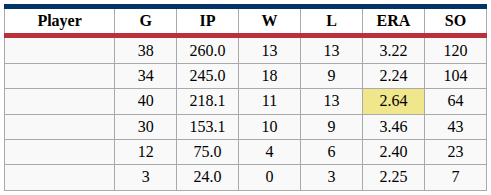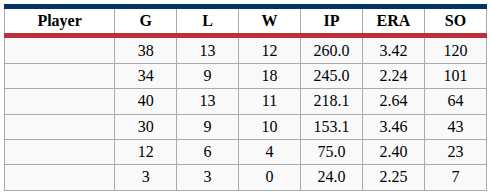 <table class="wikitable sortable">
 <tr>
 <th style="background:#FFFFFF; border-top:#023465 5px solid; border-bottom:#ba313c 5px solid;" width="16%">Player</th>
 <th style="background:#FFFFFF; border-top:#023465 5px solid; border-bottom:#ba313c 5px solid;" width="9%">G</th>
+<th style="background:#FFFFFF; border-top:#023465 5px solid; border-bottom:#ba313c 5px solid;" width="9%">L</th>
+<th style="background:#FFFFFF; border-top:#023465 5px solid; border-bottom:#ba313c 5px solid;" width="9%">W</th>
 <th style="background:#FFFFFF; border-top:#023465 5px solid; border-bottom:#ba313c 5px solid;" width="9%">IP</th>
-<th style="background:#FFFFFF; border-top:#023465 5px solid; border-bottom:#ba313c 5px solid;" width="9%">W</th>
-<th style="background:#FFFFFF; border-top:#023465 5px solid; border-bottom:#ba313c 5px solid;" width="9%">L</th>
 <th style="background:#FFFFFF; border-top:#023465 5px solid; border-bottom:#ba313c 5px solid;" width="9%">ERA</th>
 <th style="background:#FFFFFF; border-top:#023465 5px solid; border-bottom:#ba313c 5px solid;" width="9%">SO</th>
 </tr>
 <tr align="center">
 <td></td>
 <td>38</td>
+<td>13</td>
+<td>12</td>
 <td>260.0</td>
-<td>13</td>
-<td>13</td>
-<td>3.22</td>
+<td>3.42</td>
 <td>120</td>
 </tr>
 <tr align="center">
 <td></td>
 <td>34</td>
+<td>9</td>
+<td>18</td>
 <td>245.0</td>
-<td>18</td>
-<td>9</td>
 <td>2.24</td>
-<td>104</td>
+<td>101</td>
 </tr>
 <tr align="center">
 <td></td>
 <td>40</td>
+<td>13</td>
+<td>11</td>
 <td>218.1</td>
-<td>11</td>
-<td>13</td>
-<td style="background: khaki;">2.64</td>
+<td>2.64</td>
 <td>64</td>
 </tr>
 <tr align="center">
 <td></td>
 <td>30</td>
+<td>9</td>
+<td>10</td>
 <td>153.1</td>
-<td>10</td>
-<td>9</td>
 <td>3.46</td>
 <td>43</td>
 </tr>
 <tr align="center">
 <td></td>
 <td>12</td>
+<td>6</td>
+<td>4</td>
 <td>75.0</td>
-<td>4</td>
-<td>6</td>
 <td>2.40</td>
 <td>23</td>
 </tr>
 <tr align="center">
 <td></td>
 <td>3</td>
+<td>3</td>
+<td>0</td>
 <td>24.0</td>
-<td>0</td>
-<td>3</td>
 <td>2.25</td>
 <td>7</td>
 </tr>
 </table>
